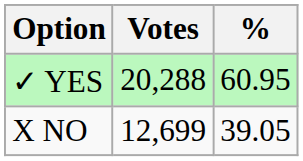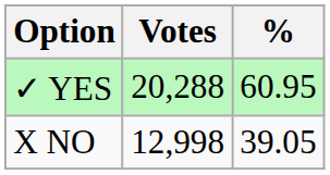 <table class="wikitable">
 <tr>
 <th>Option</th>
 <th>Votes</th>
 <th>%</th>
 </tr>
 <tr>
 <td style=background:#bbf8be>✓ YES</td>
 <td style=background:#bbf8be>20,288</td>
 <td style=background:#bbf8be>60.95</td>
 </tr>
 <tr>
 <td>X NO</td>
-<td>12,699</td>
+<td>12,998</td>
 <td>39.05</td>
 </tr>
 </table>
